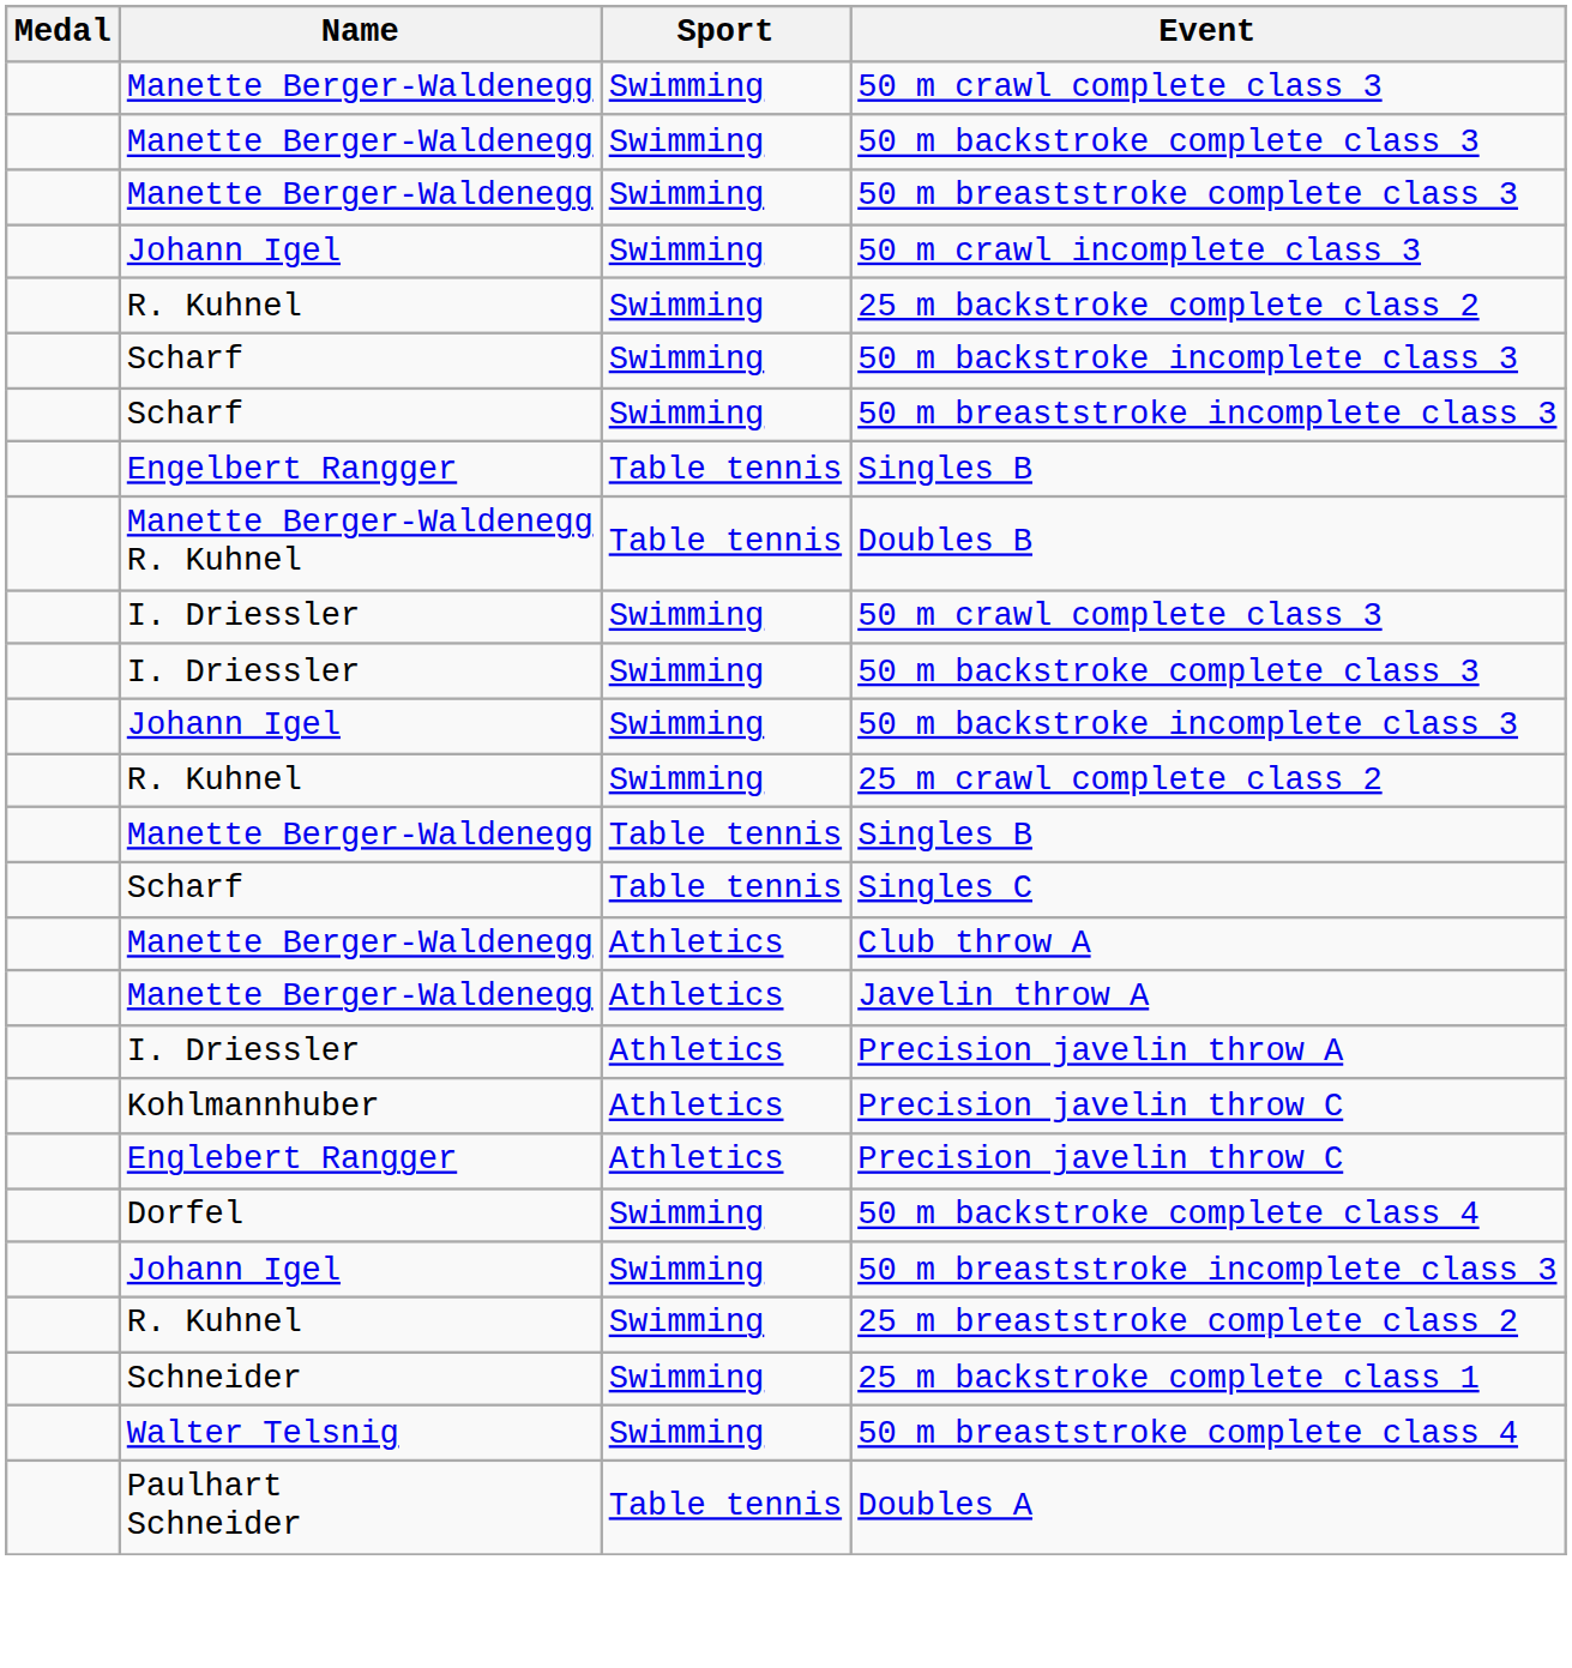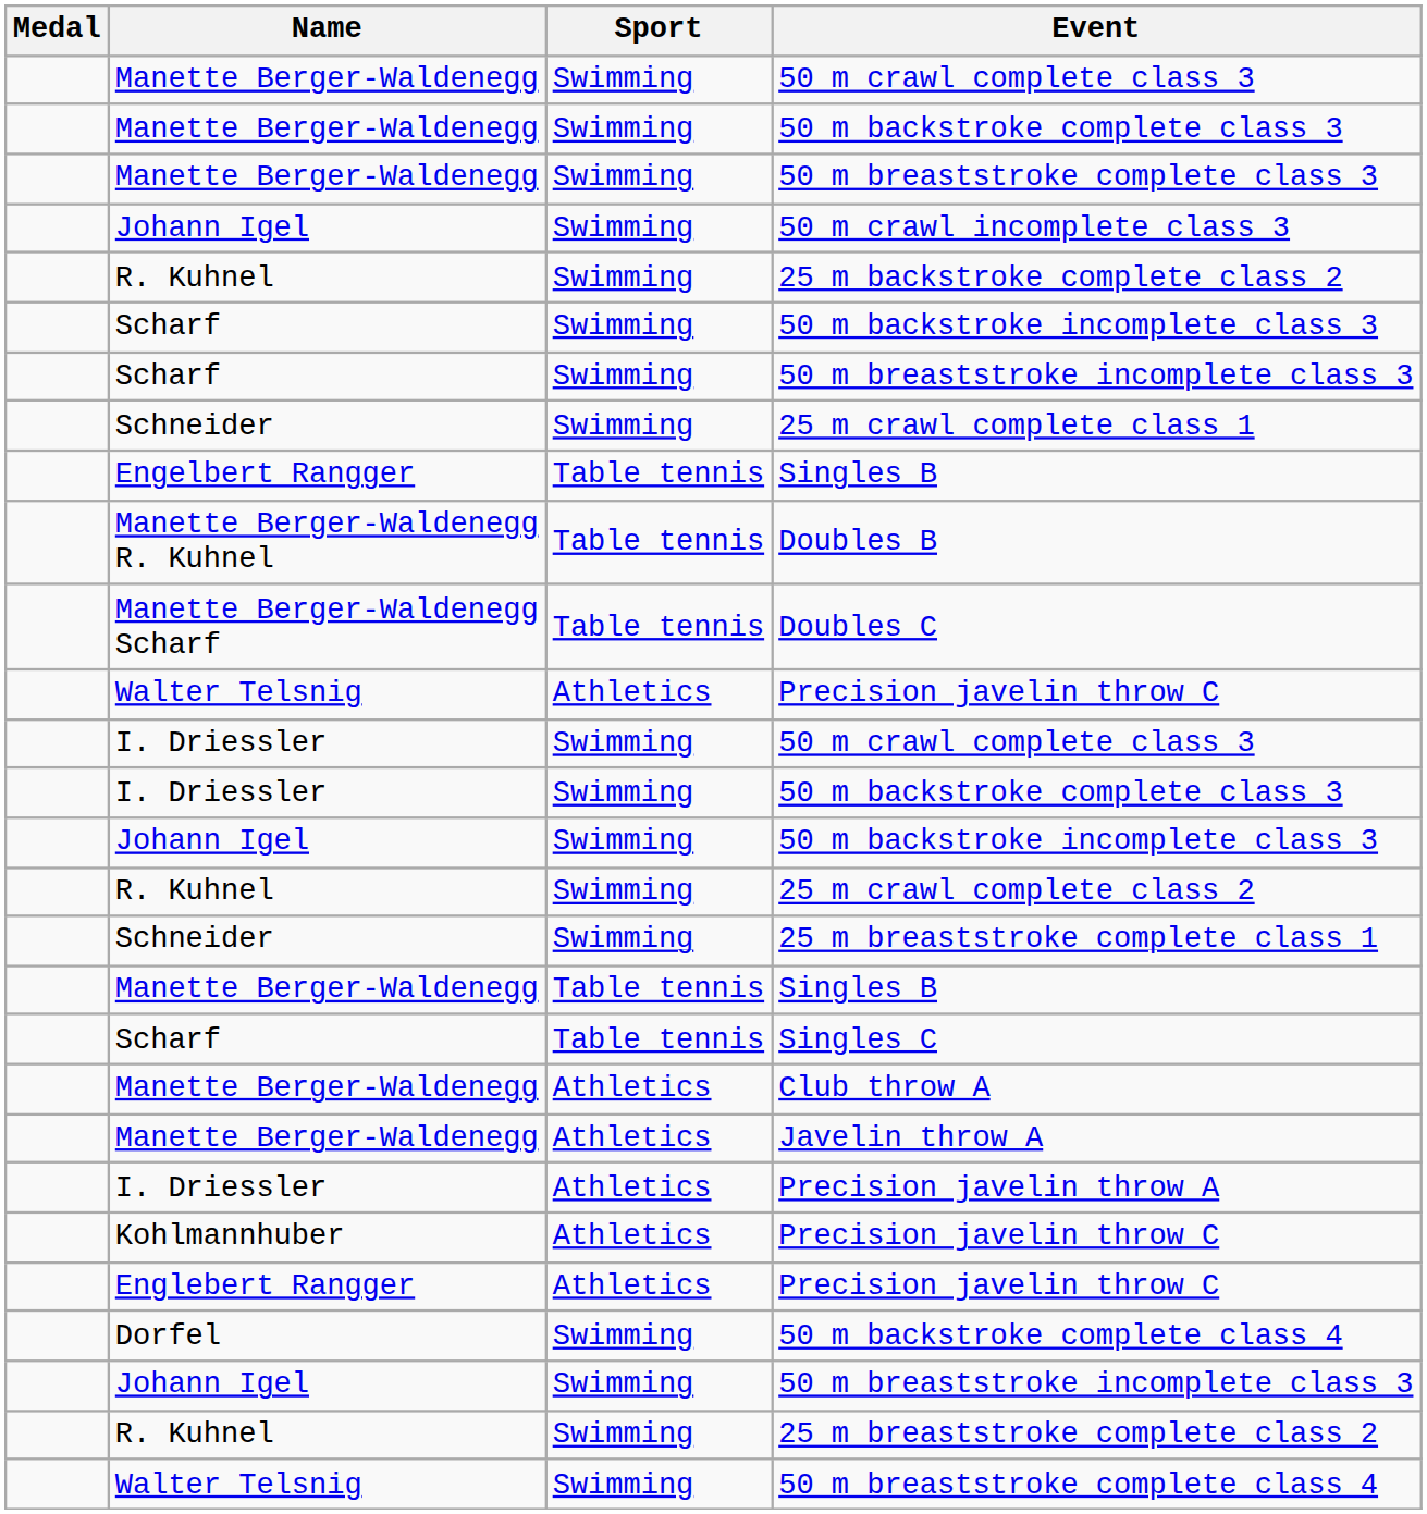 <table class="wikitable sortable" style="font-size:90%">
 <tr>
 <th>Medal</th>
 <th>Name</th>
 <th>Sport</th>
 <th>Event</th>
 </tr>
 <tr>
 <td></td>
 <td><a href='#'>Manette Berger-Waldenegg</a></td>
 <td><a href='#'>Swimming</a></td>
 <td><a href='#'>50 m crawl complete class 3</a></td>
 </tr>
 <tr>
 <td></td>
 <td><a href='#'>Manette Berger-Waldenegg</a></td>
 <td><a href='#'>Swimming</a></td>
 <td><a href='#'>50 m backstroke complete class 3</a></td>
 </tr>
 <tr>
 <td></td>
 <td><a href='#'>Manette Berger-Waldenegg</a></td>
 <td><a href='#'>Swimming</a></td>
 <td><a href='#'>50 m breaststroke complete class 3</a></td>
 </tr>
 <tr>
 <td></td>
 <td><a href='#'>Johann Igel</a></td>
 <td><a href='#'>Swimming</a></td>
 <td><a href='#'>50 m crawl incomplete class 3</a></td>
 </tr>
 <tr>
 <td></td>
 <td>R. Kuhnel</td>
 <td><a href='#'>Swimming</a></td>
 <td><a href='#'>25 m backstroke complete class 2</a></td>
 </tr>
 <tr>
 <td></td>
 <td>Scharf</td>
 <td><a href='#'>Swimming</a></td>
 <td><a href='#'>50 m backstroke incomplete class 3</a></td>
 </tr>
 <tr>
 <td></td>
 <td>Scharf</td>
 <td><a href='#'>Swimming</a></td>
 <td><a href='#'>50 m breaststroke incomplete class 3</a></td>
 </tr>
 <tr>
 <td></td>
+<td>Schneider</td>
+<td><a href='#'>Swimming</a></td>
+<td><a href='#'>25 m crawl complete class 1</a></td>
+</tr>
+<tr>
+<td></td>
 <td><a href='#'>Engelbert Rangger</a></td>
 <td><a href='#'>Table tennis</a></td>
 <td><a href='#'>Singles B</a></td>
 </tr>
 <tr>
 <td></td>
 <td><a href='#'>Manette Berger-Waldenegg</a> <br>R. Kuhnel</td>
 <td><a href='#'>Table tennis</a></td>
 <td><a href='#'>Doubles B</a></td>
+</tr>
+<tr>
+<td></td>
+<td><a href='#'>Manette Berger-Waldenegg</a> <br>Scharf</td>
+<td><a href='#'>Table tennis</a></td>
+<td><a href='#'>Doubles C</a></td>
+</tr>
+<tr>
+<td></td>
+<td><a href='#'>Walter Telsnig</a></td>
+<td><a href='#'>Athletics</a></td>
+<td><a href='#'>Precision javelin throw C</a></td>
 </tr>
 <tr>
 <td></td>
 <td>I. Driessler</td>
 <td><a href='#'>Swimming</a></td>
 <td><a href='#'>50 m crawl complete class 3</a></td>
 </tr>
 <tr>
 <td></td>
 <td>I. Driessler</td>
 <td><a href='#'>Swimming</a></td>
 <td><a href='#'>50 m backstroke complete class 3</a></td>
 </tr>
 <tr>
 <td></td>
 <td><a href='#'>Johann Igel</a></td>
 <td><a href='#'>Swimming</a></td>
 <td><a href='#'>50 m backstroke incomplete class 3</a></td>
 </tr>
 <tr>
 <td></td>
 <td>R. Kuhnel</td>
 <td><a href='#'>Swimming</a></td>
 <td><a href='#'>25 m crawl complete class 2</a></td>
+</tr>
+<tr>
+<td></td>
+<td>Schneider</td>
+<td><a href='#'>Swimming</a></td>
+<td><a href='#'>25 m breaststroke complete class 1</a></td>
 </tr>
 <tr>
 <td></td>
 <td><a href='#'>Manette Berger-Waldenegg</a></td>
 <td><a href='#'>Table tennis</a></td>
 <td><a href='#'>Singles B</a></td>
 </tr>
 <tr>
 <td></td>
 <td>Scharf</td>
 <td><a href='#'>Table tennis</a></td>
 <td><a href='#'>Singles C</a></td>
 </tr>
 <tr>
 <td></td>
 <td><a href='#'>Manette Berger-Waldenegg</a></td>
 <td><a href='#'>Athletics</a></td>
 <td><a href='#'>Club throw A</a></td>
 </tr>
 <tr>
 <td></td>
 <td><a href='#'>Manette Berger-Waldenegg</a></td>
 <td><a href='#'>Athletics</a></td>
 <td><a href='#'>Javelin throw A</a></td>
 </tr>
 <tr>
 <td></td>
 <td>I. Driessler</td>
 <td><a href='#'>Athletics</a></td>
 <td><a href='#'>Precision javelin throw A</a></td>
 </tr>
 <tr>
 <td></td>
 <td>Kohlmannhuber</td>
 <td><a href='#'>Athletics</a></td>
 <td><a href='#'>Precision javelin throw C</a></td>
 </tr>
 <tr>
 <td></td>
 <td><a href='#'>Englebert Rangger</a></td>
 <td><a href='#'>Athletics</a></td>
 <td><a href='#'>Precision javelin throw C</a></td>
 </tr>
 <tr>
 <td></td>
 <td>Dorfel</td>
 <td><a href='#'>Swimming</a></td>
 <td><a href='#'>50 m backstroke complete class 4</a></td>
 </tr>
 <tr>
 <td></td>
 <td><a href='#'>Johann Igel</a></td>
 <td><a href='#'>Swimming</a></td>
 <td><a href='#'>50 m breaststroke incomplete class 3</a></td>
 </tr>
 <tr>
 <td></td>
 <td>R. Kuhnel</td>
 <td><a href='#'>Swimming</a></td>
 <td><a href='#'>25 m breaststroke complete class 2</a></td>
 </tr>
 <tr>
 <td></td>
-<td>Schneider</td>
-<td><a href='#'>Swimming</a></td>
-<td><a href='#'>25 m backstroke complete class 1</a></td>
-</tr>
-<tr>
-<td></td>
 <td><a href='#'>Walter Telsnig</a></td>
 <td><a href='#'>Swimming</a></td>
 <td><a href='#'>50 m breaststroke complete class 4</a></td>
 </tr>
-<tr>
-<td></td>
-<td>Paulhart <br>Schneider</td>
-<td><a href='#'>Table tennis</a></td>
-<td><a href='#'>Doubles A</a></td>
-</tr>
 </table>
